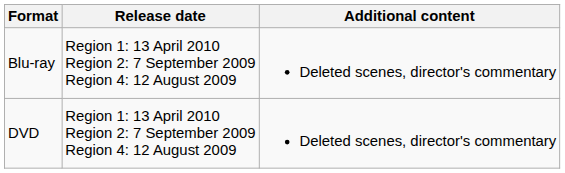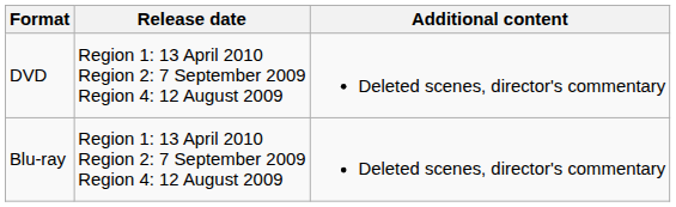 <table class="wikitable">
 <tr>
 <th>Format</th>
 <th>Release date</th>
 <th>Additional content</th>
 </tr>
 <tr>
+<td>DVD</td>
+<td>Region 1: 13 April 2010<br>Region 2: 7 September 2009<br>Region 4: 12 August 2009</td>
+<td><br><ul><li>Deleted scenes, director's commentary</li></ul></td>
+</tr>
+<tr>
 <td>Blu-ray</td>
 <td>Region 1: 13 April 2010<br>Region 2: 7 September 2009<br>Region 4: 12 August 2009</td>
 <td><br><ul><li>Deleted scenes, director's commentary</li></ul></td>
 </tr>
-<tr>
-<td>DVD</td>
-<td>Region 1: 13 April 2010<br>Region 2: 7 September 2009<br>Region 4: 12 August 2009</td>
-<td><br><ul><li>Deleted scenes, director's commentary</li></ul></td>
-</tr>
 </table>
